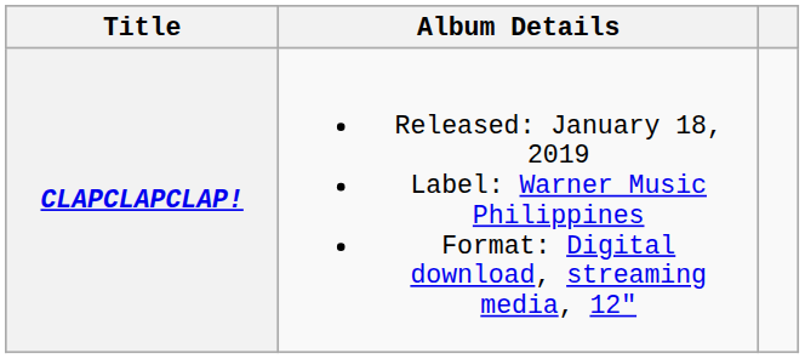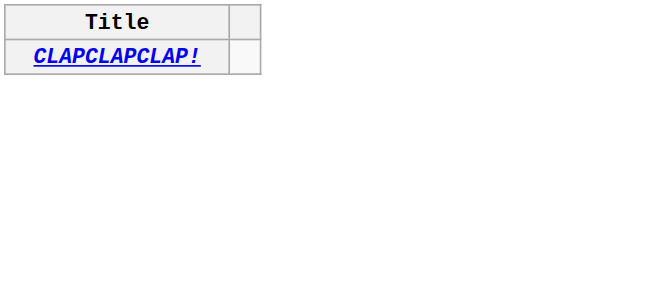 <table class="wikitable plainrowheaders" style="text-align:center;">
 <tr>
 <th scope="col" style="width:10em;">Title</th>
-<th scope="col" style="width:18em;">Album Details</th>
 <th scope="col" class="unsortable" style="width:1em;"></th>
 </tr>
 <tr>
 <th scope="row"><em><a href='#'>CLAPCLAPCLAP!</a></em></th>
-<td><br><ul><li>Released: January 18, 2019 <span></span></li><li>Label: <a href='#'>Warner Music Philippines</a></li><li>Format: <a href='#'>Digital download</a>, <a href='#'>streaming media</a>, <a href='#'>12"</a></li></ul></td>
 <td><br></td>
 </tr>
 </table>
